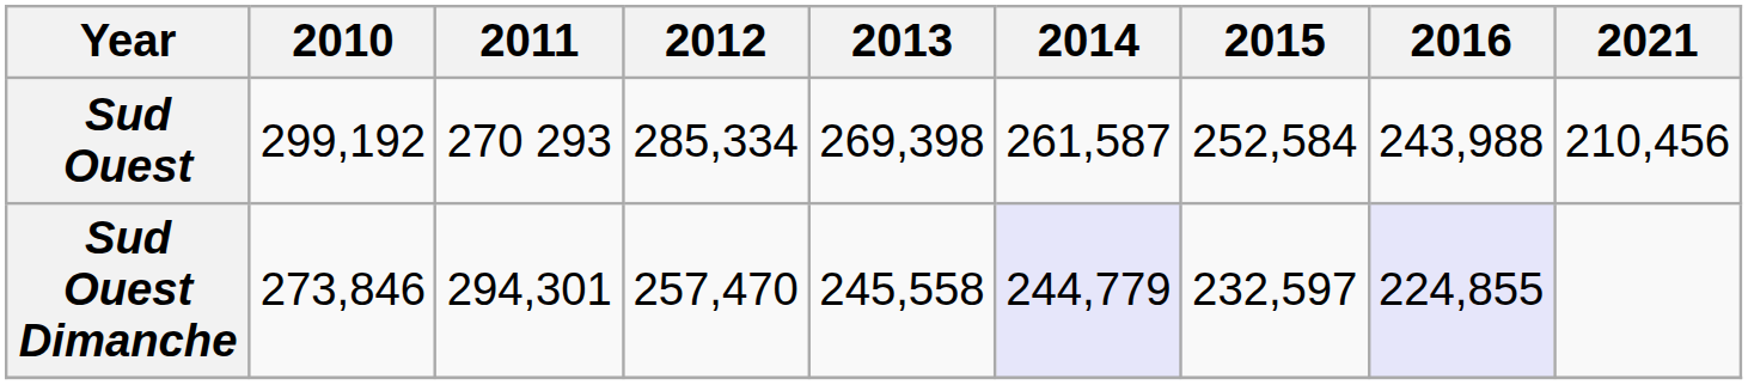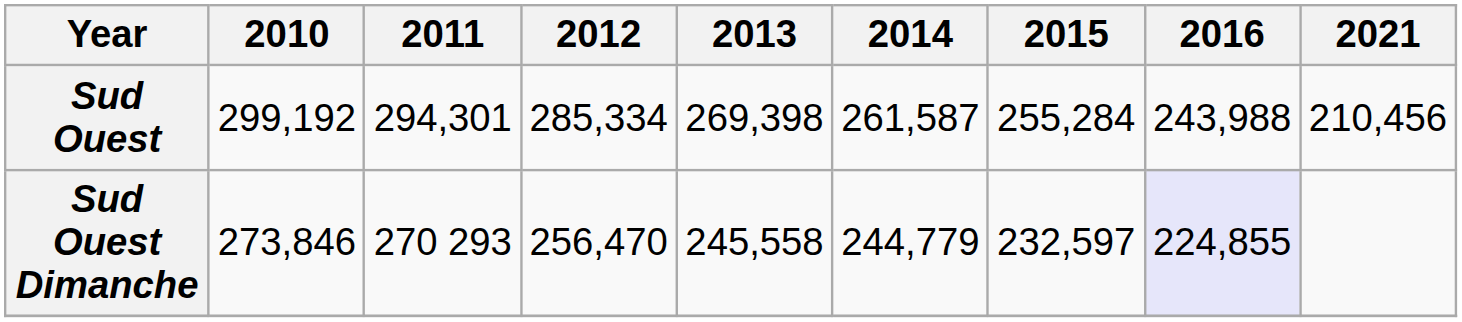 <table class="wikitable">
 <tr>
 <th>Year</th>
 <th>2010</th>
 <th>2011</th>
 <th>2012</th>
 <th>2013</th>
 <th>2014</th>
 <th>2015</th>
 <th>2016</th>
 <th>2021</th>
 </tr>
 <tr>
 <th><em>Sud Ouest</em></th>
 <td>299,192</td>
-<td>270 293</td>
+<td>294,301</td>
 <td>285,334</td>
 <td>269,398</td>
 <td>261,587</td>
-<td>252,584</td>
+<td>255,284</td>
 <td>243,988</td>
 <td>210,456</td>
 </tr>
 <tr>
 <th><em>Sud Ouest Dimanche</em></th>
 <td>273,846</td>
-<td>294,301</td>
-<td>257,470</td>
+<td>270 293</td>
+<td>256,470</td>
 <td>245,558</td>
-<td style="background: lavender;">244,779</td>
+<td>244,779</td>
 <td>232,597</td>
 <td style="background: lavender;">224,855</td>
 <td></td>
 </tr>
 <tr>
 </tr>
 </table>
